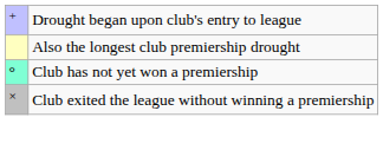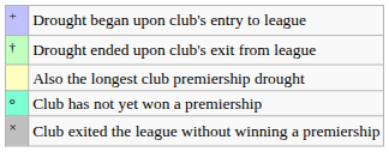 <table class="wikitable">
 <tr>
 <td style="background:#C0C0FF; width:1em"><sup>+</sup></td>
 <td>Drought began upon club's entry to league</td>
+</tr>
+<tr>
+<td style="background:#C0FFC0; width:1em"><sup>†</sup></td>
+<td>Drought ended upon club's exit from league</td>
 </tr>
 <tr>
 <td style="background:#FFFFC0; width:1em"></td>
 <td>Also the longest club premiership drought</td>
 </tr>
 <tr>
 <td style="background:#7FFFD4; width:1em">°</td>
 <td>Club has not yet won a premiership</td>
 </tr>
 <tr>
 <td style="background:#C0C0C0; width:1em"><sup>×</sup></td>
 <td>Club exited the league without winning a premiership</td>
 </tr>
 </table>
